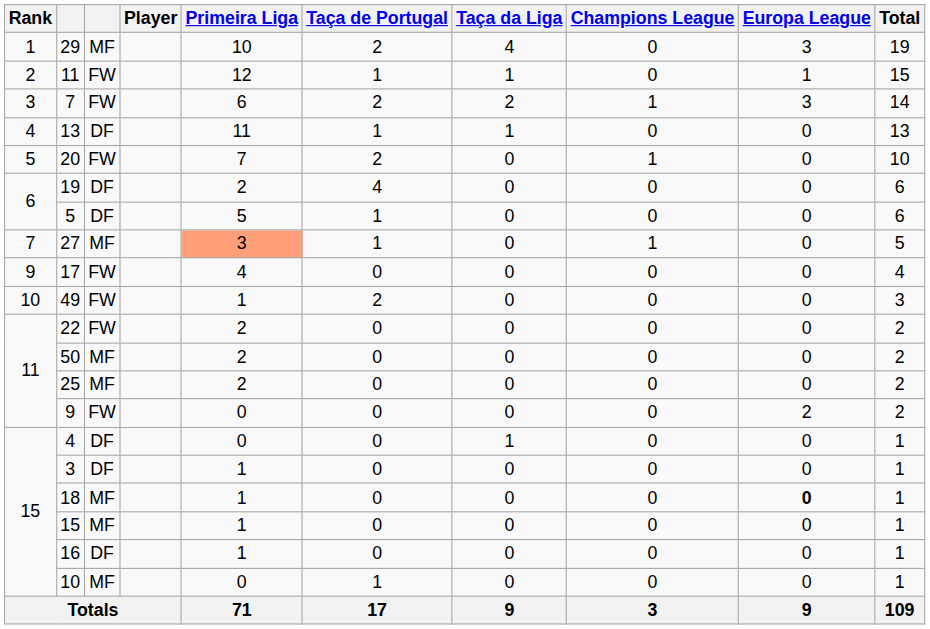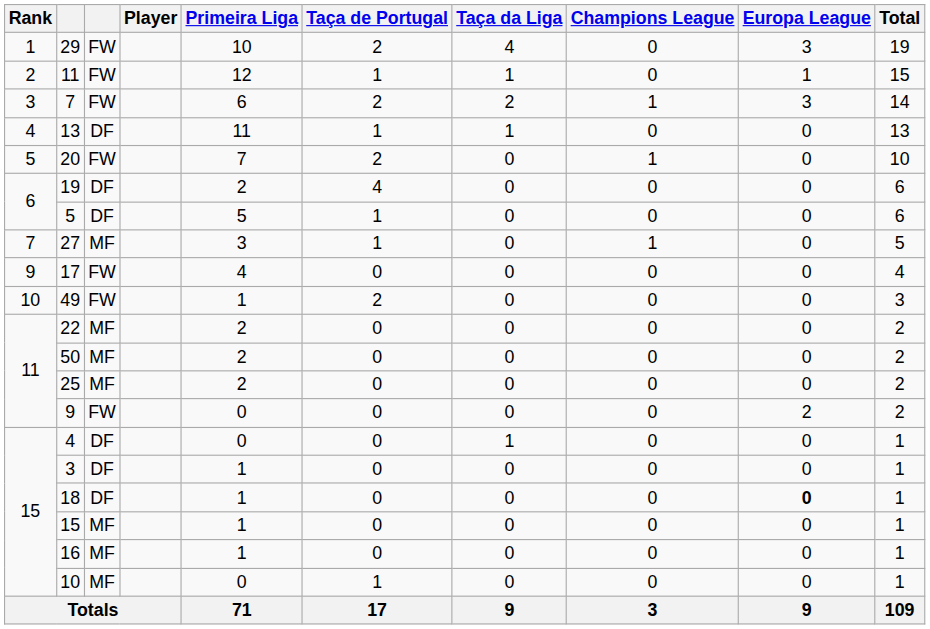 <table class="wikitable sortable" style="text-align:center;">
 <tr>
 <th>Rank</th>
 <th></th>
 <th></th>
 <th>Player</th>
 <th><a href='#'>Primeira Liga</a></th>
 <th><a href='#'>Taça de Portugal</a></th>
 <th><a href='#'>Taça da Liga</a></th>
 <th><a href='#'>Champions League</a></th>
 <th><a href='#'>Europa League</a></th>
 <th>Total</th>
 </tr>
 <tr>
 <td> 1</td>
 <td>29</td>
-<td>MF</td>
+<td>FW</td>
 <td align=left> </td>
 <td>10</td>
 <td>2</td>
 <td>4</td>
 <td>0</td>
 <td>3</td>
 <td>19</td>
 </tr>
 <tr>
 <td> 2</td>
 <td>11</td>
 <td>FW</td>
 <td align=left> </td>
 <td>12</td>
 <td>1</td>
 <td>1</td>
 <td>0</td>
 <td>1</td>
 <td>15</td>
 </tr>
 <tr>
 <td> 3</td>
 <td>7</td>
 <td>FW</td>
 <td align=left> </td>
 <td>6</td>
 <td>2</td>
 <td>2</td>
 <td>1</td>
 <td>3</td>
 <td>14</td>
 </tr>
 <tr>
 <td> 4</td>
 <td>13</td>
 <td>DF</td>
 <td align=left> </td>
 <td>11</td>
 <td>1</td>
 <td>1</td>
 <td>0</td>
 <td>0</td>
 <td>13</td>
 </tr>
 <tr>
 <td> 5</td>
 <td>20</td>
 <td>FW</td>
 <td align=left> </td>
 <td>7</td>
 <td>2</td>
 <td>0</td>
 <td>1</td>
 <td>0</td>
 <td>10</td>
 </tr>
 <tr>
 <td rowspan=2> 6</td>
 <td>19</td>
 <td>DF</td>
 <td align=left> </td>
 <td>2</td>
 <td>4</td>
 <td>0</td>
 <td>0</td>
 <td>0</td>
 <td>6</td>
 </tr>
 <tr>
 <td>5</td>
 <td>DF</td>
 <td align=left> </td>
 <td>5</td>
 <td>1</td>
 <td>0</td>
 <td>0</td>
 <td>0</td>
 <td>6</td>
 </tr>
 <tr>
 <td> 7</td>
 <td>27</td>
 <td>MF</td>
 <td align=left> </td>
-<td style="background: lightsalmon;">3</td>
+<td>3</td>
 <td>1</td>
 <td>0</td>
 <td>1</td>
 <td>0</td>
 <td>5</td>
 </tr>
 <tr>
 <td> 9</td>
 <td>17</td>
 <td>FW</td>
 <td align=left> </td>
 <td>4</td>
 <td>0</td>
 <td>0</td>
 <td>0</td>
 <td>0</td>
 <td>4</td>
 </tr>
 <tr>
 <td> 10</td>
 <td>49</td>
 <td>FW</td>
 <td align=left> </td>
 <td>1</td>
 <td>2</td>
 <td>0</td>
 <td>0</td>
 <td>0</td>
 <td>3</td>
 </tr>
 <tr>
 <td rowspan=4> 11</td>
 <td>22</td>
-<td>FW</td>
+<td>MF</td>
 <td align=left> </td>
 <td>2</td>
 <td>0</td>
 <td>0</td>
 <td>0</td>
 <td>0</td>
 <td>2</td>
 </tr>
 <tr>
 <td>50</td>
 <td>MF</td>
 <td align=left> </td>
 <td>2</td>
 <td>0</td>
 <td>0</td>
 <td>0</td>
 <td>0</td>
 <td>2</td>
 </tr>
 <tr>
 <td>25</td>
 <td>MF</td>
 <td align=left> </td>
 <td>2</td>
 <td>0</td>
 <td>0</td>
 <td>0</td>
 <td>0</td>
 <td>2</td>
 </tr>
 <tr>
 <td>9</td>
 <td>FW</td>
 <td align=left> </td>
 <td>0</td>
 <td>0</td>
 <td>0</td>
 <td>0</td>
 <td>2</td>
 <td>2</td>
 </tr>
 <tr>
 <td rowspan=6> 15</td>
 <td>4</td>
 <td>DF</td>
 <td align=left> </td>
 <td>0</td>
 <td>0</td>
 <td>1</td>
 <td>0</td>
 <td>0</td>
 <td>1</td>
 </tr>
 <tr>
 <td>3</td>
 <td>DF</td>
 <td align=left> </td>
 <td>1</td>
 <td>0</td>
 <td>0</td>
 <td>0</td>
 <td>0</td>
 <td>1</td>
 </tr>
 <tr>
 <td>18</td>
-<td>MF</td>
+<td>DF</td>
 <td align=left> </td>
 <td>1</td>
 <td>0</td>
 <td>0</td>
 <td>0</td>
 <td><strong>0</strong></td>
 <td>1</td>
 </tr>
 <tr>
 <td>15</td>
 <td>MF</td>
 <td align=left> </td>
 <td>1</td>
 <td>0</td>
 <td>0</td>
 <td>0</td>
 <td>0</td>
 <td>1</td>
 </tr>
 <tr>
 <td>16</td>
-<td>DF</td>
+<td>MF</td>
 <td align=left> </td>
 <td>1</td>
 <td>0</td>
 <td>0</td>
 <td>0</td>
 <td>0</td>
 <td>1</td>
 </tr>
 <tr>
 <td>10</td>
 <td>MF</td>
 <td align=left> </td>
 <td>0</td>
 <td>1</td>
 <td>0</td>
 <td>0</td>
 <td>0</td>
 <td>1</td>
 </tr>
 <tr>
 <th class="unsortable" colspan=4>Totals</th>
 <th>71</th>
 <th>17</th>
 <th>9</th>
 <th>3</th>
 <th>9</th>
 <th>109</th>
 </tr>
 </table>
